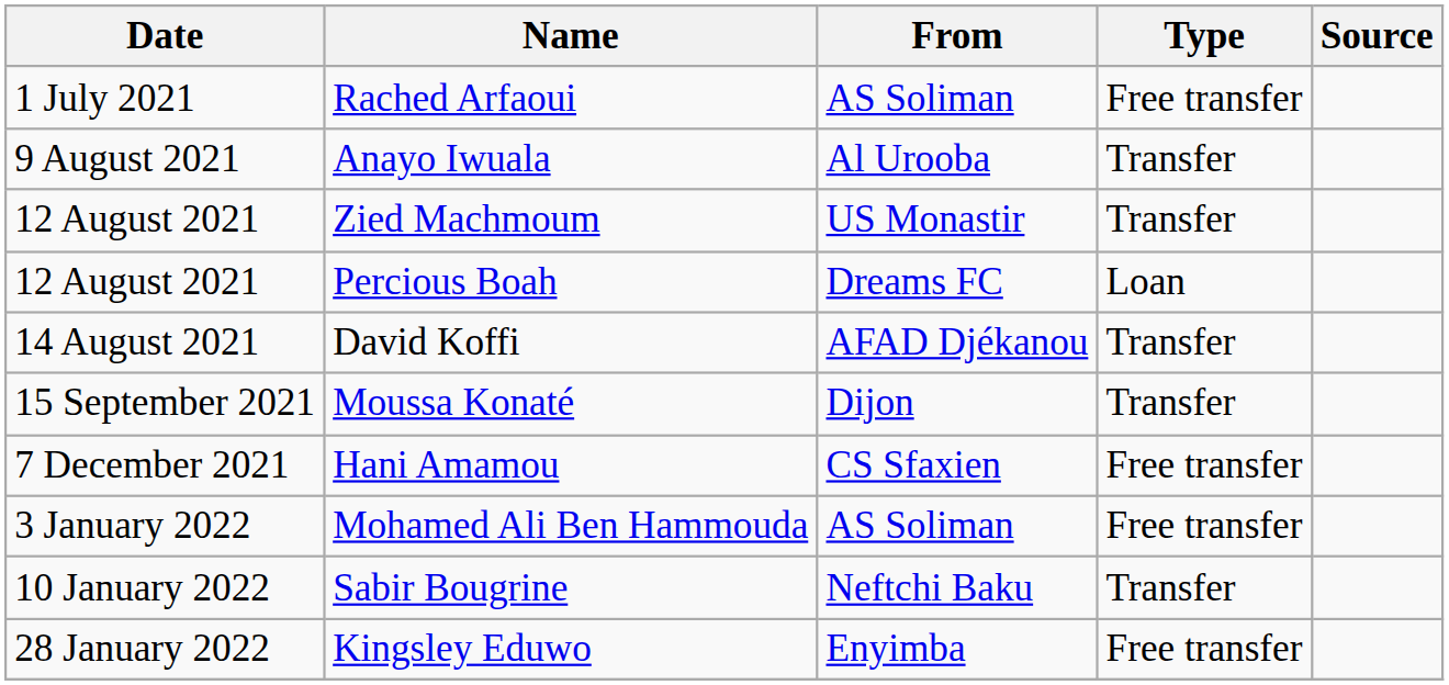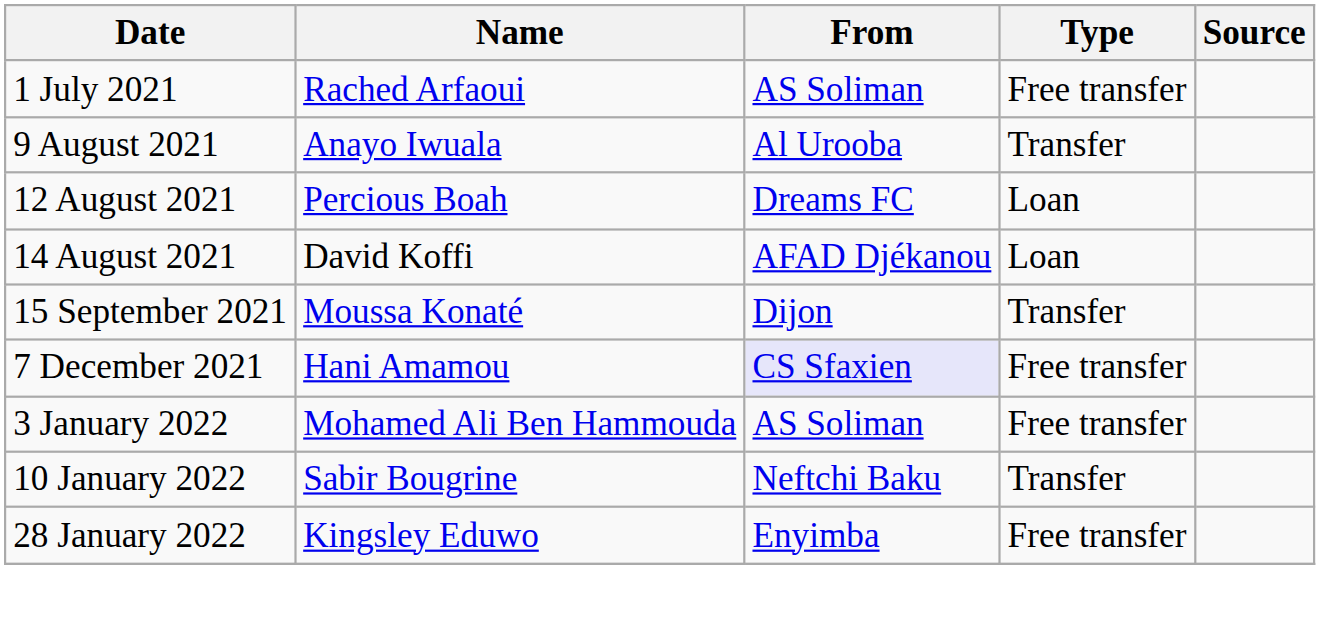 <table class="wikitable">
 <tr>
 <th>Date</th>
 <th>Name</th>
 <th>From</th>
 <th>Type</th>
 <th>Source</th>
 </tr>
 <tr>
 <td>1 July 2021</td>
 <td> <a href='#'>Rached Arfaoui</a></td>
 <td> <a href='#'>AS Soliman</a></td>
 <td>Free transfer</td>
 <td></td>
 </tr>
 <tr>
 <td>9 August 2021</td>
 <td> <a href='#'>Anayo Iwuala</a></td>
 <td> <a href='#'>Al Urooba</a></td>
 <td>Transfer</td>
 <td></td>
 </tr>
 <tr>
 <td>12 August 2021</td>
-<td> <a href='#'>Zied Machmoum</a></td>
-<td> <a href='#'>US Monastir</a></td>
-<td>Transfer</td>
-<td></td>
-</tr>
-<tr>
-<td>12 August 2021</td>
 <td> <a href='#'>Percious Boah</a></td>
 <td> <a href='#'>Dreams FC</a></td>
 <td>Loan</td>
 <td></td>
 </tr>
 <tr>
 <td>14 August 2021</td>
 <td> David Koffi</td>
 <td> <a href='#'>AFAD Djékanou</a></td>
-<td>Transfer</td>
+<td>Loan</td>
 <td></td>
 </tr>
 <tr>
 <td>15 September 2021</td>
 <td> <a href='#'>Moussa Konaté</a></td>
 <td> <a href='#'>Dijon</a></td>
 <td>Transfer</td>
 <td></td>
 </tr>
 <tr>
 <td>7 December 2021</td>
 <td> <a href='#'>Hani Amamou</a></td>
-<td> <a href='#'>CS Sfaxien</a></td>
+<td style="background: lavender;"> <a href='#'>CS Sfaxien</a></td>
 <td>Free transfer</td>
 <td></td>
 </tr>
 <tr>
 <td>3 January 2022</td>
 <td> <a href='#'>Mohamed Ali Ben Hammouda</a></td>
 <td> <a href='#'>AS Soliman</a></td>
 <td>Free transfer</td>
 <td></td>
 </tr>
 <tr>
 <td>10 January 2022</td>
 <td> <a href='#'>Sabir Bougrine</a></td>
 <td> <a href='#'>Neftchi Baku</a></td>
 <td>Transfer</td>
 <td></td>
 </tr>
 <tr>
 <td>28 January 2022</td>
 <td> <a href='#'>Kingsley Eduwo</a></td>
 <td> <a href='#'>Enyimba</a></td>
 <td>Free transfer</td>
 <td></td>
 </tr>
 <tr>
 </tr>
 </table>
